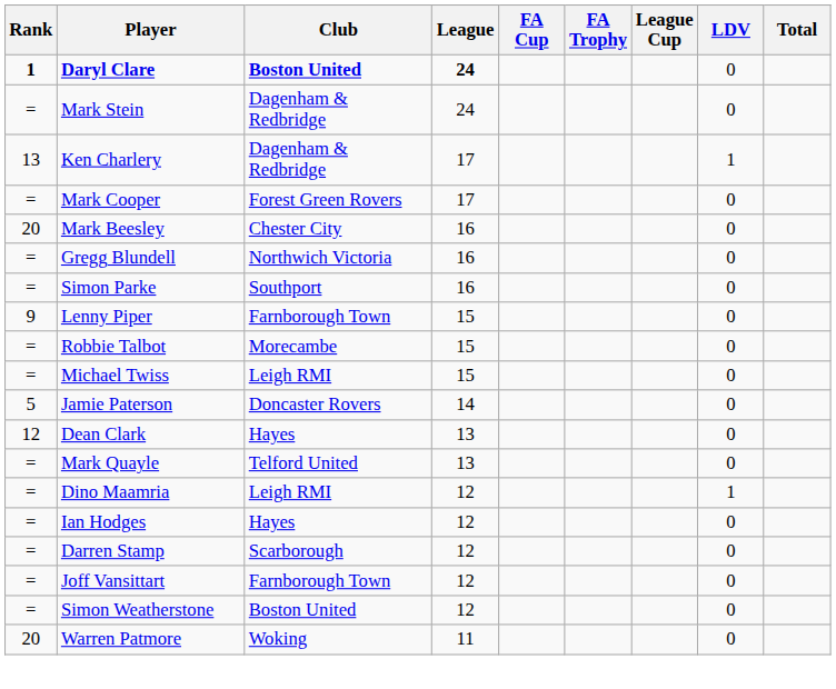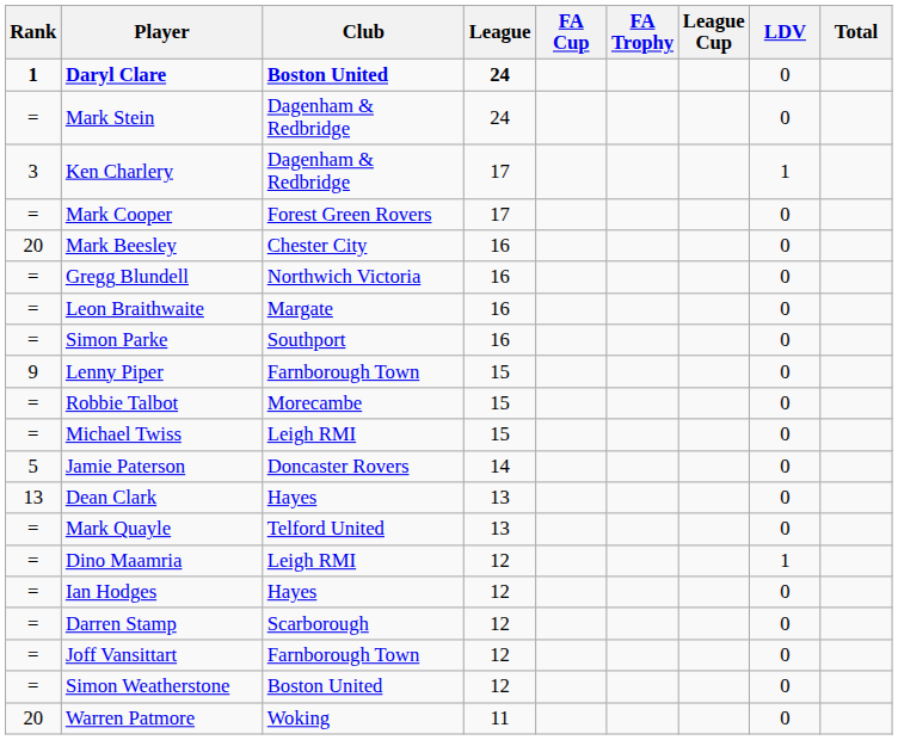 <table class="wikitable" style="text-align: center;">
 <tr>
 <th width=20>Rank</th>
 <th width=155>Player</th>
 <th width=155>Club</th>
 <th width=50>League</th>
 <th width=50><a href='#'>FA Cup</a></th>
 <th width=50><a href='#'>FA Trophy</a></th>
 <th width=50>League Cup</th>
 <th width=50><a href='#'>LDV</a></th>
 <th width=50>Total</th>
 </tr>
 <tr>
 <td><strong>1</strong></td>
 <td align=left><strong><a href='#'>Daryl Clare</a></strong></td>
 <td align=left><strong><a href='#'>Boston United</a></strong></td>
 <td><strong>24</strong></td>
 <td></td>
 <td></td>
 <td></td>
 <td>0</td>
 <td></td>
 </tr>
 <tr>
 <td>=</td>
 <td align=left><a href='#'>Mark Stein</a></td>
 <td align=left><a href='#'>Dagenham & Redbridge</a></td>
 <td>24</td>
 <td></td>
 <td></td>
 <td></td>
 <td>0</td>
 <td></td>
 </tr>
 <tr>
-<td>13</td>
+<td>3</td>
 <td align=left><a href='#'>Ken Charlery</a></td>
 <td align=left><a href='#'>Dagenham & Redbridge</a></td>
 <td>17</td>
 <td></td>
 <td></td>
 <td></td>
 <td>1</td>
 <td></td>
 </tr>
 <tr>
 <td>=</td>
 <td align=left><a href='#'>Mark Cooper</a></td>
 <td align=left><a href='#'>Forest Green Rovers</a></td>
 <td>17</td>
 <td></td>
 <td></td>
 <td></td>
 <td>0</td>
 <td></td>
 </tr>
 <tr>
 <td>20</td>
 <td align=left><a href='#'>Mark Beesley</a></td>
 <td align=left><a href='#'>Chester City</a></td>
 <td>16</td>
 <td></td>
 <td></td>
 <td></td>
 <td>0</td>
 <td></td>
 </tr>
 <tr>
 <td>=</td>
 <td align=left><a href='#'>Gregg Blundell</a></td>
 <td align=left><a href='#'>Northwich Victoria</a></td>
+<td>16</td>
+<td></td>
+<td></td>
+<td></td>
+<td>0</td>
+<td></td>
+</tr>
+<tr>
+<td>=</td>
+<td align=left><a href='#'>Leon Braithwaite</a></td>
+<td align=left><a href='#'>Margate</a></td>
 <td>16</td>
 <td></td>
 <td></td>
 <td></td>
 <td>0</td>
 <td></td>
 </tr>
 <tr>
 <td>=</td>
 <td align=left><a href='#'>Simon Parke</a></td>
 <td align=left><a href='#'>Southport</a></td>
 <td>16</td>
 <td></td>
 <td></td>
 <td></td>
 <td>0</td>
 <td></td>
 </tr>
 <tr>
 <td>9</td>
 <td align=left><a href='#'>Lenny Piper</a></td>
 <td align=left><a href='#'>Farnborough Town</a></td>
 <td>15</td>
 <td></td>
 <td></td>
 <td></td>
 <td>0</td>
 <td></td>
 </tr>
 <tr>
 <td>=</td>
 <td align=left><a href='#'>Robbie Talbot</a></td>
 <td align=left><a href='#'>Morecambe</a></td>
 <td>15</td>
 <td></td>
 <td></td>
 <td></td>
 <td>0</td>
 <td></td>
 </tr>
 <tr>
 <td>=</td>
 <td align=left><a href='#'>Michael Twiss</a></td>
 <td align=left><a href='#'>Leigh RMI</a></td>
 <td>15</td>
 <td></td>
 <td></td>
 <td></td>
 <td>0</td>
 <td></td>
 </tr>
 <tr>
 <td>5</td>
 <td align=left><a href='#'>Jamie Paterson</a></td>
 <td align=left><a href='#'>Doncaster Rovers</a></td>
 <td>14</td>
 <td></td>
 <td></td>
 <td></td>
 <td>0</td>
 <td></td>
 </tr>
 <tr>
-<td>12</td>
+<td>13</td>
 <td align=left><a href='#'>Dean Clark</a></td>
 <td align=left><a href='#'>Hayes</a></td>
 <td>13</td>
 <td></td>
 <td></td>
 <td></td>
 <td>0</td>
 <td></td>
 </tr>
 <tr>
 <td>=</td>
 <td align=left><a href='#'>Mark Quayle</a></td>
 <td align=left><a href='#'>Telford United</a></td>
 <td>13</td>
 <td></td>
 <td></td>
 <td></td>
 <td>0</td>
 <td></td>
 </tr>
 <tr>
 <td>=</td>
 <td align=left><a href='#'>Dino Maamria</a></td>
 <td align=left><a href='#'>Leigh RMI</a></td>
 <td>12</td>
 <td></td>
 <td></td>
 <td></td>
 <td>1</td>
 <td></td>
 </tr>
 <tr>
 <td>=</td>
 <td align=left><a href='#'>Ian Hodges</a></td>
 <td align=left><a href='#'>Hayes</a></td>
 <td>12</td>
 <td></td>
 <td></td>
 <td></td>
 <td>0</td>
 <td></td>
 </tr>
 <tr>
 <td>=</td>
 <td align=left><a href='#'>Darren Stamp</a></td>
 <td align=left><a href='#'>Scarborough</a></td>
 <td>12</td>
 <td></td>
 <td></td>
 <td></td>
 <td>0</td>
 <td></td>
 </tr>
 <tr>
 <td>=</td>
 <td align=left><a href='#'>Joff Vansittart</a></td>
 <td align=left><a href='#'>Farnborough Town</a></td>
 <td>12</td>
 <td></td>
 <td></td>
 <td></td>
 <td>0</td>
 <td></td>
 </tr>
 <tr>
 <td>=</td>
 <td align=left><a href='#'>Simon Weatherstone</a></td>
 <td align=left><a href='#'>Boston United</a></td>
 <td>12</td>
 <td></td>
 <td></td>
 <td></td>
 <td>0</td>
 <td></td>
 </tr>
 <tr>
 <td>20</td>
 <td align=left><a href='#'>Warren Patmore</a></td>
 <td align=left><a href='#'>Woking</a></td>
 <td>11</td>
 <td></td>
 <td></td>
 <td></td>
 <td>0</td>
 <td></td>
 </tr>
 </table>
